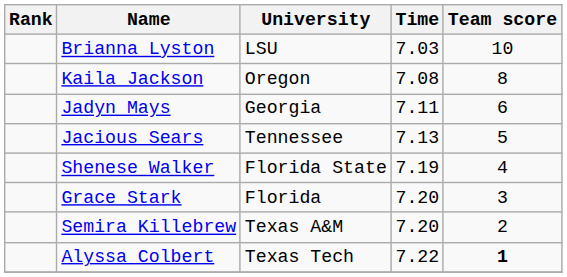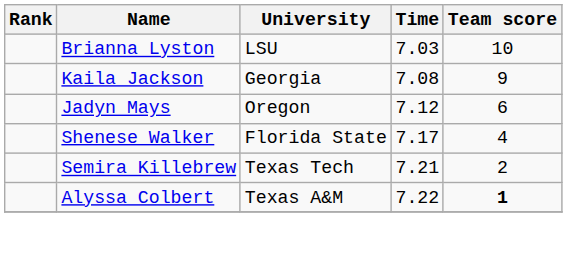 <table class="wikitable sortable plainrowheaders" style="text-align:center">
 <tr>
 <th scope="col">Rank</th>
 <th scope="col">Name</th>
 <th scope="col">University</th>
 <th scope="col">Time</th>
 <th scope="col">Team score</th>
 </tr>
 <tr>
 <td></td>
 <td align=left> <a href='#'>Brianna Lyston</a></td>
 <td align=left>LSU</td>
 <td>7.03</td>
 <td>10</td>
 </tr>
 <tr>
 <td></td>
 <td align=left> <a href='#'>Kaila Jackson</a></td>
-<td align=left>Oregon</td>
+<td align=left>Georgia</td>
 <td>7.08</td>
-<td>8</td>
+<td>9</td>
 </tr>
 <tr>
 <td></td>
 <td align=left>	<a href='#'>Jadyn Mays</a></td>
-<td align=left>Georgia</td>
-<td>7.11</td>
+<td align=left>Oregon</td>
+<td>7.12</td>
 <td>6</td>
-</tr>
-<tr>
-<td></td>
-<td align=left> <a href='#'>Jacious Sears</a></td>
-<td align=left>Tennessee</td>
-<td>7.13</td>
-<td>5</td>
 </tr>
 <tr>
 <td></td>
 <td align=left><a href='#'>Shenese Walker</a></td>
 <td align=left>Florida State</td>
-<td>7.19</td>
+<td>7.17</td>
 <td>4</td>
 </tr>
 <tr>
 <td></td>
-<td align=left> <a href='#'>Grace Stark</a></td>
-<td align=left>Florida</td>
-<td>7.20</td>
-<td>3</td>
-</tr>
-<tr>
-<td></td>
 <td align=left> <a href='#'>Semira Killebrew</a></td>
-<td align=left>Texas A&M</td>
-<td>7.20</td>
+<td align=left>Texas Tech</td>
+<td>7.21</td>
 <td>2</td>
 </tr>
 <tr>
 <td></td>
 <td align=left> <a href='#'>Alyssa Colbert</a></td>
-<td align=left>Texas Tech</td>
+<td align=left>Texas A&M</td>
 <td>7.22</td>
 <td><strong>1</strong></td>
 </tr>
 <tr>
 </tr>
 </table>
